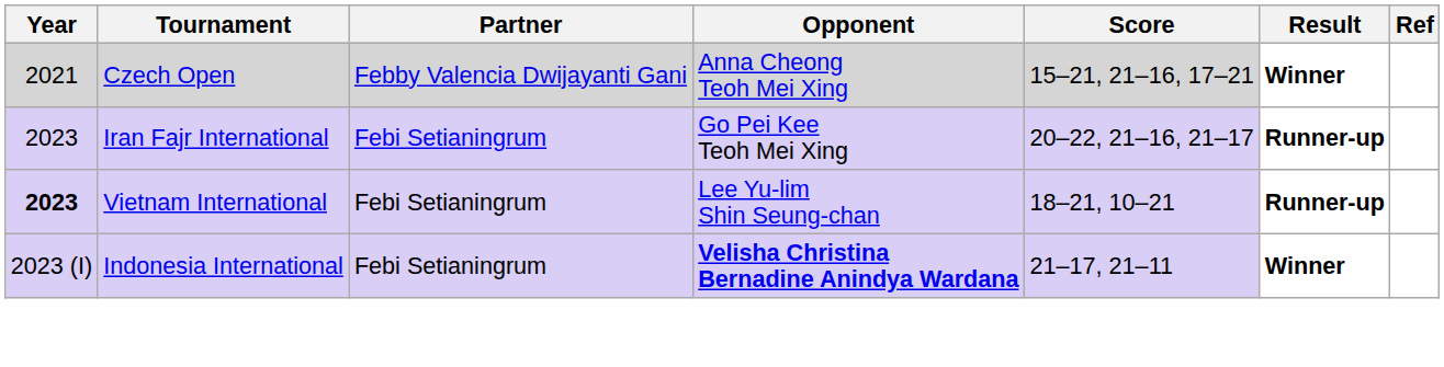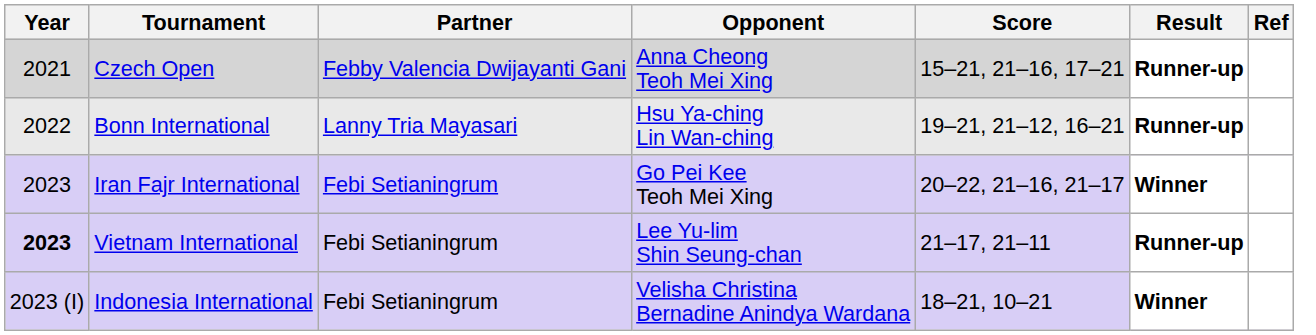 <table class="sortable wikitable" style="font-size: 90%;">
 <tr>
 <th>Year</th>
 <th>Tournament</th>
 <th>Partner</th>
 <th>Opponent</th>
 <th>Score</th>
 <th>Result</th>
 <th>Ref</th>
 </tr>
 <tr style="background:#D5D5D5">
 <td align="center">2021</td>
 <td align="left"><a href='#'>Czech Open</a></td>
 <td align="left"> <a href='#'>Febby Valencia Dwijayanti Gani</a></td>
 <td align="left"> <a href='#'>Anna Cheong</a><br> <a href='#'>Teoh Mei Xing</a></td>
 <td align="left">15–21, 21–16, 17–21</td>
-<td style="text-align:left; background:white"> <strong>Winner</strong></td>
+<td style="text-align:left; background:white"> <strong>Runner-up</strong></td>
+<td style="text-align:center; background:white"></td>
+</tr>
+<tr style="background:#E9E9E9">
+<td align="center">2022</td>
+<td align="left"><a href='#'>Bonn International</a></td>
+<td align="left"> <a href='#'>Lanny Tria Mayasari</a></td>
+<td align="left"> <a href='#'>Hsu Ya-ching</a><br> <a href='#'>Lin Wan-ching</a></td>
+<td align="left">19–21, 21–12, 16–21</td>
+<td style="text-align:left; background:white"> <strong>Runner-up</strong></td>
 <td style="text-align:center; background:white"></td>
 </tr>
 <tr style="background:#D8CEF6">
 <td align="center">2023</td>
 <td align="left"><a href='#'>Iran Fajr International</a></td>
 <td align="left"> <a href='#'>Febi Setianingrum</a></td>
 <td align="left"> <a href='#'>Go Pei Kee</a><br> Teoh Mei Xing</td>
 <td align="left">20–22, 21–16, 21–17</td>
-<td style="text-align:left; background:white"> <strong>Runner-up</strong></td>
+<td style="text-align:left; background:white"> <strong>Winner</strong></td>
 <td style="text-align:center; background:white"></td>
 </tr>
 <tr style="background:#D8CEF6">
 <td align="center"><strong>2023</strong></td>
 <td align="left"><a href='#'>Vietnam International</a></td>
 <td align="left"> Febi Setianingrum</td>
 <td align="left"> <a href='#'>Lee Yu-lim</a><br> <a href='#'>Shin Seung-chan</a></td>
-<td align="left">18–21, 10–21</td>
+<td align="left">21–17, 21–11</td>
 <td style="text-align:left; background:white"> <strong>Runner-up</strong></td>
 <td style="text-align:center; background:white"></td>
 </tr>
 <tr style="background:#D8CEF6">
 <td align="center">2023 (I)</td>
 <td align="left"><a href='#'>Indonesia International</a></td>
 <td align="left"> Febi Setianingrum</td>
-<td align="left"><strong> <a href='#'>Velisha Christina</a><br> <a href='#'>Bernadine Anindya Wardana</a></strong></td>
-<td align="left">21–17, 21–11</td>
+<td align="left"> <a href='#'>Velisha Christina</a><br> <a href='#'>Bernadine Anindya Wardana</a></td>
+<td align="left">18–21, 10–21</td>
 <td style="text-align:left; background:white"> <strong>Winner</strong></td>
 <td style="text-align:center; background:white"></td>
 </tr>
 </table>
